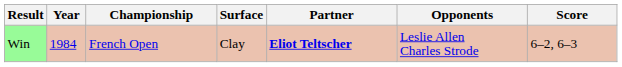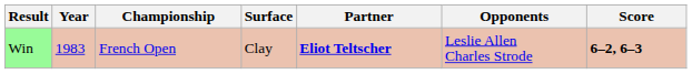 <table class="sortable wikitable">
 <tr>
 <th style="width:40px">Result</th>
 <th style="width:40px">Year</th>
 <th style="width:150px">Championship</th>
 <th style="width:50px">Surface</th>
 <th style="width:150px">Partner</th>
 <th style="width:150px">Opponents</th>
 <th style="width:100px"  class="unsortable">Score</th>
 </tr>
 <tr style="background:#ebc2af;">
 <td style="background:#98fb98;">Win</td>
-<td><a href='#'>1984</a></td>
+<td><a href='#'>1983</a></td>
 <td><a href='#'>French Open</a></td>
 <td>Clay</td>
 <td><strong> <a href='#'>Eliot Teltscher</a></strong></td>
 <td> <a href='#'>Leslie Allen</a><br> <a href='#'>Charles Strode</a></td>
-<td>6–2, 6–3</td>
+<td><strong>6–2, 6–3</strong></td>
 </tr>
 </table>
